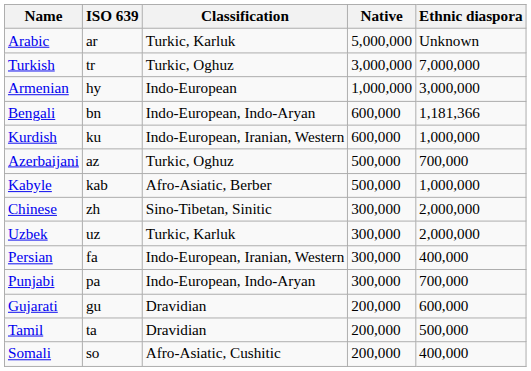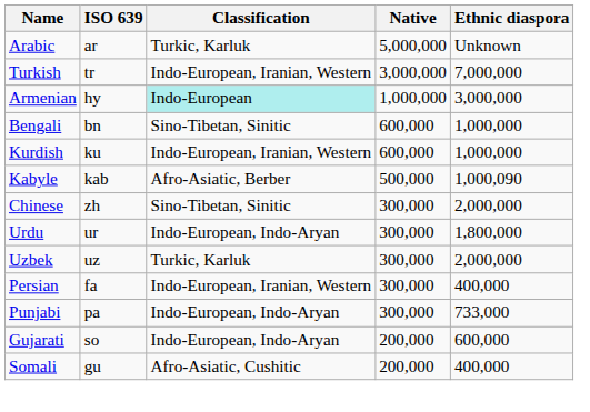 <table class="wikitable sortable">
 <tr>
 <th>Name</th>
 <th>ISO 639</th>
 <th>Classification</th>
 <th>Native</th>
 <th>Ethnic diaspora</th>
 </tr>
 <tr>
 <td><a href='#'>Arabic</a></td>
 <td>ar</td>
 <td>Turkic, Karluk</td>
 <td>5,000,000</td>
 <td>Unknown</td>
 </tr>
 <tr>
 <td><a href='#'>Turkish</a></td>
 <td>tr</td>
-<td>Turkic, Oghuz</td>
+<td>Indo-European, Iranian, Western</td>
 <td>3,000,000</td>
 <td>7,000,000</td>
 </tr>
 <tr>
 <td><a href='#'>Armenian</a></td>
 <td>hy</td>
-<td>Indo-European</td>
+<td style="background: paleturquoise;">Indo-European</td>
 <td>1,000,000</td>
 <td>3,000,000</td>
 </tr>
 <tr>
 <td><a href='#'>Bengali</a></td>
 <td>bn</td>
-<td>Indo-European, Indo-Aryan</td>
+<td>Sino-Tibetan, Sinitic</td>
 <td>600,000</td>
-<td>1,181,366</td>
+<td>1,000,000</td>
 </tr>
 <tr>
 <td><a href='#'>Kurdish</a></td>
 <td>ku</td>
 <td>Indo-European, Iranian, Western</td>
 <td>600,000</td>
 <td>1,000,000</td>
 </tr>
 <tr>
-<td><a href='#'>Azerbaijani</a></td>
-<td>az</td>
-<td>Turkic, Oghuz</td>
-<td>500,000</td>
-<td>700,000</td>
-</tr>
-<tr>
 <td><a href='#'>Kabyle</a></td>
 <td>kab</td>
 <td>Afro-Asiatic, Berber</td>
 <td>500,000</td>
-<td>1,000,000</td>
+<td>1,000,090</td>
 </tr>
 <tr>
 <td><a href='#'>Chinese</a></td>
 <td>zh</td>
 <td>Sino-Tibetan, Sinitic</td>
 <td>300,000</td>
 <td>2,000,000</td>
+</tr>
+<tr>
+<td><a href='#'>Urdu</a></td>
+<td>ur</td>
+<td>Indo-European, Indo-Aryan</td>
+<td>300,000</td>
+<td>1,800,000</td>
 </tr>
 <tr>
 <td><a href='#'>Uzbek</a></td>
 <td>uz</td>
 <td>Turkic, Karluk</td>
 <td>300,000</td>
 <td>2,000,000</td>
 </tr>
 <tr>
 <td><a href='#'>Persian</a></td>
 <td>fa</td>
 <td>Indo-European, Iranian, Western</td>
 <td>300,000</td>
 <td>400,000</td>
 </tr>
 <tr>
 <td><a href='#'>Punjabi</a></td>
 <td>pa</td>
 <td>Indo-European, Indo-Aryan</td>
 <td>300,000</td>
-<td>700,000</td>
+<td>733,000</td>
 </tr>
 <tr>
 <td><a href='#'>Gujarati</a></td>
-<td>gu</td>
-<td>Dravidian</td>
+<td>so</td>
+<td>Indo-European, Indo-Aryan</td>
 <td>200,000</td>
 <td>600,000</td>
 </tr>
 <tr>
-<td><a href='#'>Tamil</a></td>
-<td>ta</td>
-<td>Dravidian</td>
-<td>200,000</td>
-<td>500,000</td>
-</tr>
-<tr>
 <td><a href='#'>Somali</a></td>
-<td>so</td>
+<td>gu</td>
 <td>Afro-Asiatic, Cushitic</td>
 <td>200,000</td>
 <td>400,000</td>
 </tr>
 </table>
